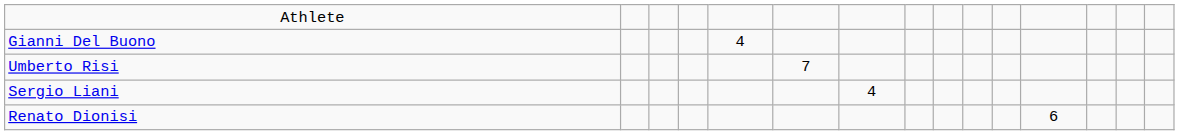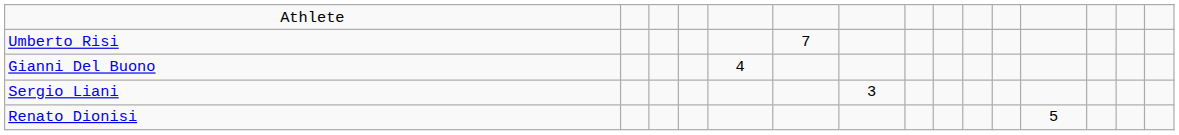 <table class="wikitable" style="text-align: center; font-size:100%" width=50%">
 <tr>
 <td>Athlete</td>
 <td></td>
 <td></td>
 <td></td>
 <td></td>
-<td></td>
-<td></td>
-<td></td>
-<td></td>
-<td></td>
-<td></td>
-<td></td>
-<td></td>
-<td></td>
-<td></td>
-</tr>
-<tr>
-<td align=left><a href='#'>Gianni Del Buono</a></td>
-<td></td>
-<td></td>
-<td></td>
-<td>4</td>
 <td></td>
 <td></td>
 <td></td>
 <td></td>
 <td></td>
 <td></td>
 <td></td>
 <td></td>
 <td></td>
 <td></td>
 </tr>
 <tr>
 <td align=left><a href='#'>Umberto Risi</a></td>
 <td></td>
 <td></td>
 <td></td>
 <td></td>
 <td>7</td>
 <td></td>
 <td></td>
 <td></td>
 <td></td>
 <td></td>
 <td></td>
 <td></td>
 <td></td>
 <td></td>
 </tr>
 <tr>
+<td align=left><a href='#'>Gianni Del Buono</a></td>
+<td></td>
+<td></td>
+<td></td>
+<td>4</td>
+<td></td>
+<td></td>
+<td></td>
+<td></td>
+<td></td>
+<td></td>
+<td></td>
+<td></td>
+<td></td>
+<td></td>
+</tr>
+<tr>
 <td align=left><a href='#'>Sergio Liani</a></td>
 <td></td>
 <td></td>
 <td></td>
 <td></td>
 <td></td>
-<td>4</td>
+<td>3</td>
 <td></td>
 <td></td>
 <td></td>
 <td></td>
 <td></td>
 <td></td>
 <td></td>
 <td></td>
 </tr>
 <tr>
 <td align=left><a href='#'>Renato Dionisi</a></td>
 <td></td>
 <td></td>
 <td></td>
 <td></td>
 <td></td>
 <td></td>
 <td></td>
 <td></td>
 <td></td>
 <td></td>
-<td>6</td>
+<td>5</td>
 <td></td>
 <td></td>
 <td></td>
 </tr>
 </table>
